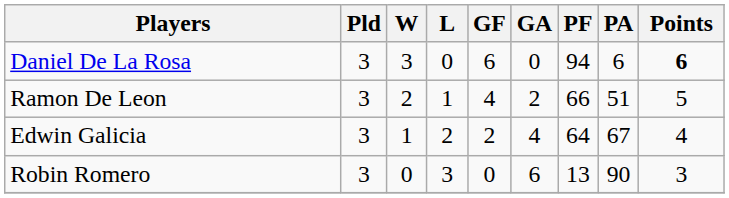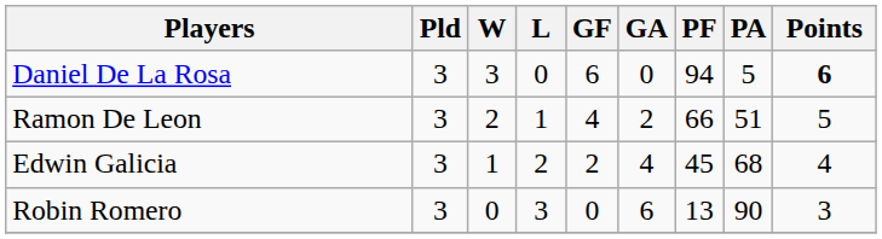 <table class=wikitable style="text-align:center">
 <tr>
 <th width=220>Players</th>
 <th width=20>Pld</th>
 <th width=20>W</th>
 <th width=20>L</th>
 <th width=20>GF</th>
 <th width=20>GA</th>
 <th width=20>PF</th>
 <th width=20>PA</th>
 <th width=50>Points</th>
 </tr>
 <tr>
 <td align=left> <a href='#'>Daniel De La Rosa</a></td>
 <td>3</td>
 <td>3</td>
 <td>0</td>
 <td>6</td>
 <td>0</td>
 <td>94</td>
-<td>6</td>
+<td>5</td>
 <td><strong>6</strong></td>
 </tr>
 <tr>
 <td align=left> Ramon De Leon</td>
 <td>3</td>
 <td>2</td>
 <td>1</td>
 <td>4</td>
 <td>2</td>
 <td>66</td>
 <td>51</td>
 <td>5</td>
 </tr>
 <tr>
 <td align=left> Edwin Galicia</td>
 <td>3</td>
 <td>1</td>
 <td>2</td>
 <td>2</td>
 <td>4</td>
-<td>64</td>
-<td>67</td>
+<td>45</td>
+<td>68</td>
 <td>4</td>
 </tr>
 <tr>
 <td align=left> Robin Romero</td>
 <td>3</td>
 <td>0</td>
 <td>3</td>
 <td>0</td>
 <td>6</td>
 <td>13</td>
 <td>90</td>
 <td>3</td>
 </tr>
 <tr>
 </tr>
 </table>
